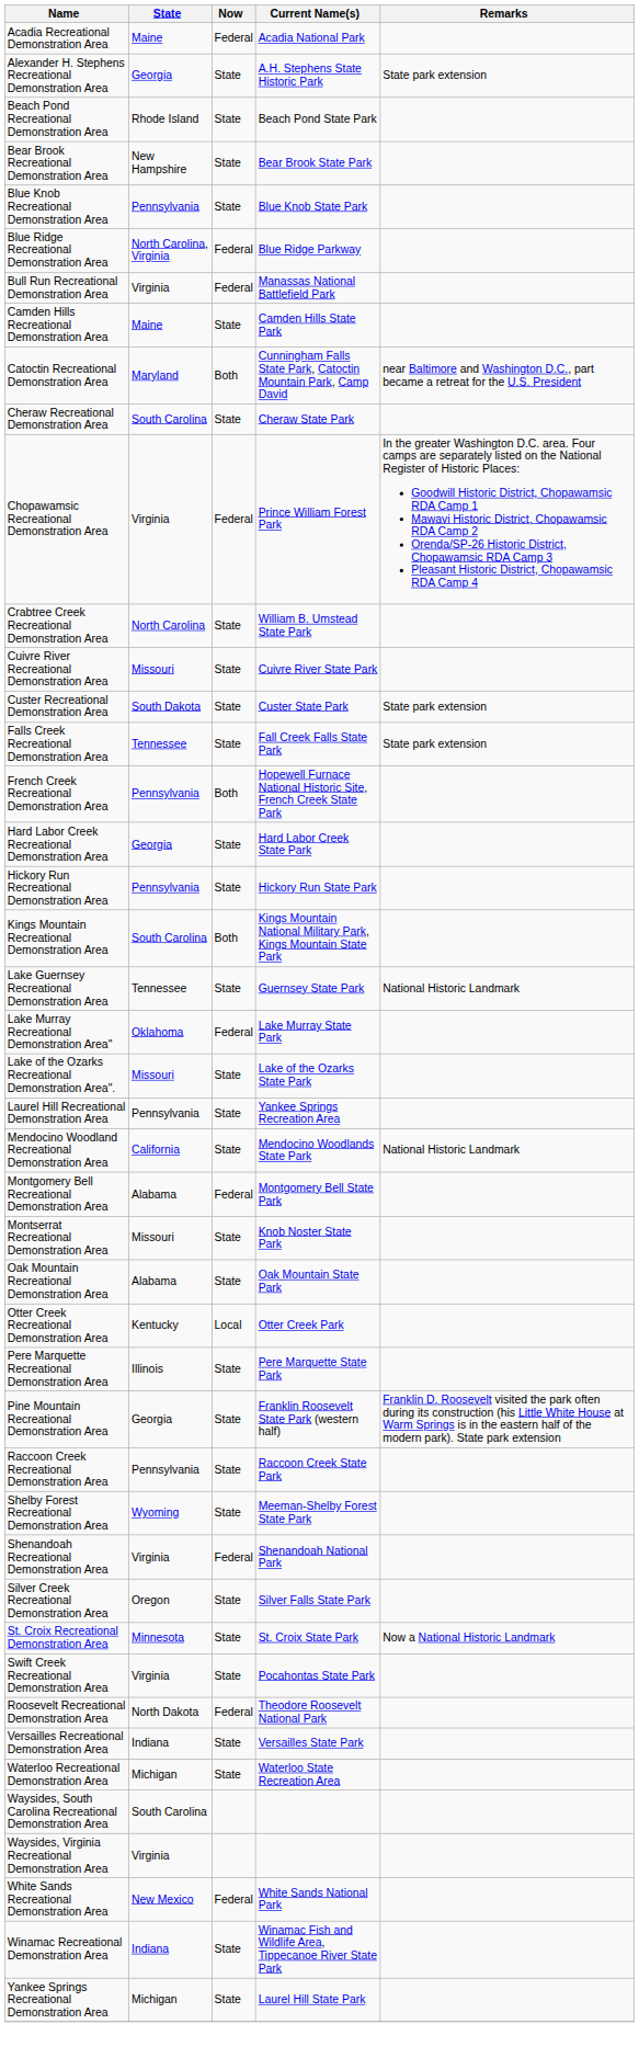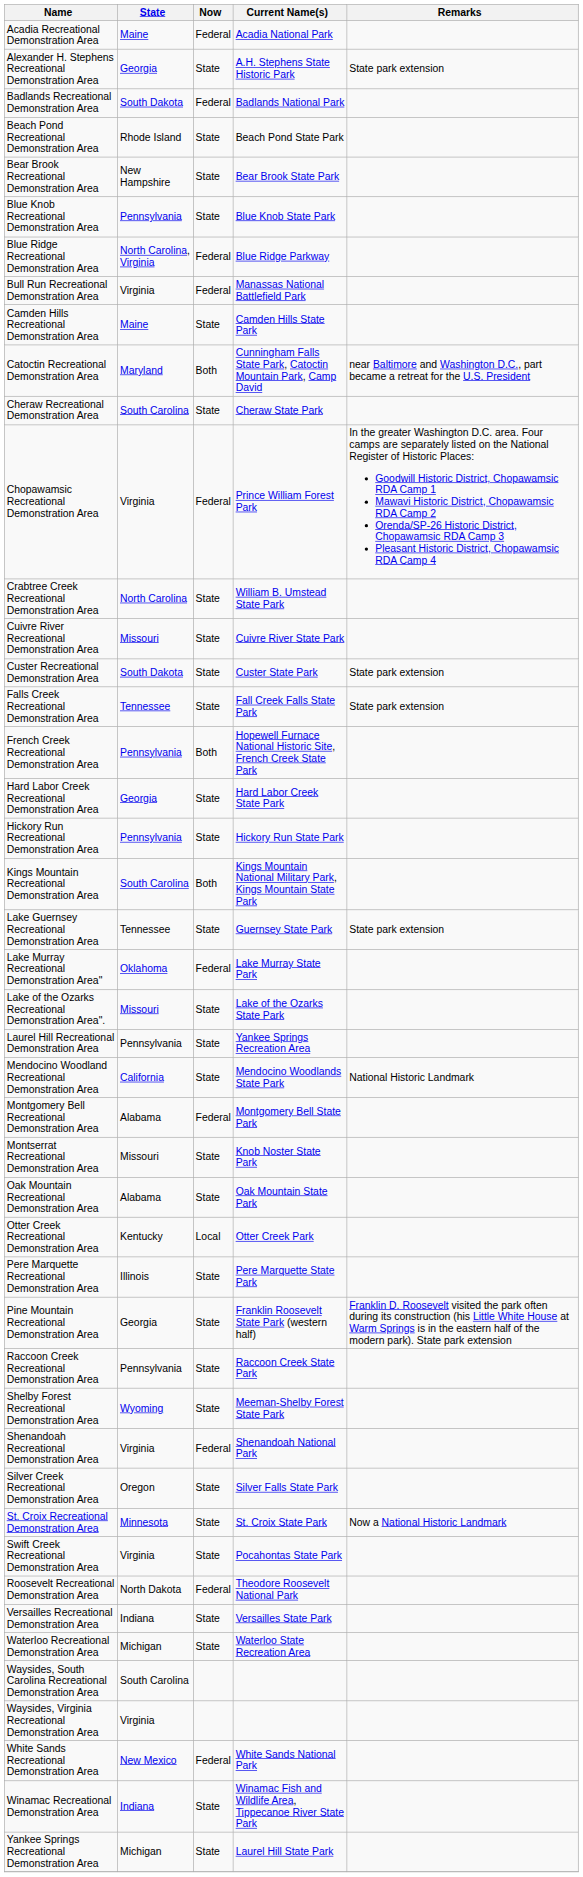 <table class="wikitable sortable" style="width:100%">
 <tr>
 <th width="*"><strong>Name</strong>  </th>
 <th width="*"><strong><a href='#'>State</a></strong>  </th>
 <th width="*"><strong>Now  </strong></th>
 <th width="*"><strong>Current Name(s)</strong>  </th>
 <th width="*"><strong>Remarks</strong>  </th>
 </tr>
 <tr ->
 <td>Acadia Recreational Demonstration Area</td>
 <td><a href='#'>Maine</a></td>
 <td>Federal</td>
 <td><a href='#'>Acadia National Park</a></td>
 <td></td>
 </tr>
 <tr ->
 <td>Alexander H. Stephens Recreational Demonstration Area</td>
 <td><a href='#'>Georgia</a></td>
 <td>State</td>
 <td><a href='#'>A.H. Stephens State Historic Park</a></td>
 <td>State park extension</td>
+</tr>
+<tr ->
+<td>Badlands Recreational Demonstration Area</td>
+<td><a href='#'>South Dakota</a></td>
+<td>Federal</td>
+<td><a href='#'>Badlands National Park</a></td>
+<td></td>
 </tr>
 <tr ->
 <td>Beach Pond Recreational Demonstration Area</td>
 <td>Rhode Island</td>
 <td>State</td>
 <td>Beach Pond State Park</td>
 <td></td>
 </tr>
 <tr ->
 <td>Bear Brook Recreational Demonstration Area</td>
 <td>New Hampshire</td>
 <td>State</td>
 <td><a href='#'>Bear Brook State Park</a></td>
 <td></td>
 </tr>
 <tr ->
 <td>Blue Knob Recreational Demonstration Area</td>
 <td><a href='#'>Pennsylvania</a></td>
 <td>State</td>
 <td><a href='#'>Blue Knob State Park</a></td>
 <td></td>
 </tr>
 <tr ->
 <td>Blue Ridge Recreational Demonstration Area</td>
 <td><a href='#'>North Carolina</a>, <a href='#'>Virginia</a></td>
 <td>Federal</td>
 <td><a href='#'>Blue Ridge Parkway</a></td>
 <td></td>
 </tr>
 <tr ->
 <td>Bull Run Recreational Demonstration Area</td>
 <td>Virginia</td>
 <td>Federal</td>
 <td><a href='#'>Manassas National Battlefield Park</a></td>
 <td></td>
 </tr>
 <tr ->
 <td>Camden Hills Recreational Demonstration Area</td>
 <td><a href='#'>Maine</a></td>
 <td>State</td>
 <td><a href='#'>Camden Hills State Park</a></td>
 <td></td>
 </tr>
 <tr ->
 <td>Catoctin Recreational Demonstration Area</td>
 <td><a href='#'>Maryland</a></td>
 <td>Both</td>
 <td><a href='#'>Cunningham Falls State Park</a>, <a href='#'>Catoctin Mountain Park</a>, <a href='#'>Camp David</a></td>
 <td>near <a href='#'>Baltimore</a> and <a href='#'>Washington D.C.</a>, part became a retreat for the <a href='#'>U.S. President</a></td>
 </tr>
 <tr ->
 <td>Cheraw Recreational Demonstration Area</td>
 <td><a href='#'>South Carolina</a></td>
 <td>State</td>
 <td><a href='#'>Cheraw State Park</a></td>
 <td></td>
 </tr>
 <tr ->
 <td>Chopawamsic Recreational Demonstration Area</td>
 <td>Virginia</td>
 <td>Federal</td>
 <td><a href='#'>Prince William Forest Park</a></td>
 <td>In the greater Washington D.C. area.  Four camps are separately listed on the National Register of Historic Places:<br><ul><li><a href='#'>Goodwill Historic District, Chopawamsic RDA Camp 1</a></li><li><a href='#'>Mawavi Historic District, Chopawamsic RDA Camp 2</a></li><li><a href='#'>Orenda/SP-26 Historic District, Chopawamsic RDA Camp 3</a></li><li><a href='#'>Pleasant Historic District, Chopawamsic RDA Camp 4</a></li></ul></td>
 </tr>
 <tr ->
 <td>Crabtree Creek Recreational Demonstration Area</td>
 <td><a href='#'>North Carolina</a></td>
 <td>State</td>
 <td><a href='#'>William B. Umstead State Park</a></td>
 <td></td>
 </tr>
 <tr ->
 <td>Cuivre River Recreational Demonstration Area</td>
 <td><a href='#'>Missouri</a></td>
 <td>State</td>
 <td><a href='#'>Cuivre River State Park</a></td>
 <td></td>
 </tr>
 <tr ->
 <td>Custer Recreational Demonstration Area</td>
 <td><a href='#'>South Dakota</a></td>
 <td>State</td>
 <td><a href='#'>Custer State Park</a></td>
 <td>State park extension</td>
 </tr>
 <tr ->
 <td>Falls Creek Recreational Demonstration Area</td>
 <td><a href='#'>Tennessee</a></td>
 <td>State</td>
 <td><a href='#'>Fall Creek Falls State Park</a></td>
 <td>State park extension</td>
 </tr>
 <tr ->
 <td>French Creek Recreational Demonstration Area</td>
 <td><a href='#'>Pennsylvania</a></td>
 <td>Both</td>
 <td><a href='#'>Hopewell Furnace National Historic Site</a>, <a href='#'>French Creek State Park</a></td>
 <td></td>
 </tr>
 <tr ->
 <td>Hard Labor Creek Recreational Demonstration Area</td>
 <td><a href='#'>Georgia</a></td>
 <td>State</td>
 <td><a href='#'>Hard Labor Creek State Park</a></td>
 <td></td>
 </tr>
 <tr ->
 <td>Hickory Run Recreational Demonstration Area</td>
 <td><a href='#'>Pennsylvania</a></td>
 <td>State</td>
 <td><a href='#'>Hickory Run State Park</a></td>
 <td></td>
 </tr>
 <tr ->
 <td>Kings Mountain Recreational Demonstration Area</td>
 <td><a href='#'>South Carolina</a></td>
 <td>Both</td>
 <td><a href='#'>Kings Mountain National Military Park</a>, <a href='#'>Kings Mountain State Park</a></td>
 <td></td>
 </tr>
 <tr ->
 <td>Lake Guernsey Recreational Demonstration Area</td>
 <td>Tennessee</td>
 <td>State</td>
 <td><a href='#'>Guernsey State Park</a></td>
-<td>National Historic Landmark</td>
+<td>State park extension</td>
 </tr>
 <tr ->
 <td>Lake Murray Recreational Demonstration Area"</td>
 <td><a href='#'>Oklahoma</a></td>
 <td>Federal</td>
 <td><a href='#'>Lake Murray State Park</a></td>
 <td></td>
 </tr>
 <tr ->
 <td>Lake of the Ozarks Recreational Demonstration Area".</td>
 <td><a href='#'>Missouri</a></td>
 <td>State</td>
 <td><a href='#'>Lake of the Ozarks State Park</a></td>
 <td></td>
 </tr>
 <tr ->
 <td>Laurel Hill Recreational Demonstration Area</td>
 <td>Pennsylvania</td>
 <td>State</td>
 <td><a href='#'>Yankee Springs Recreation Area</a></td>
 <td></td>
 </tr>
 <tr ->
 <td>Mendocino Woodland Recreational Demonstration Area</td>
 <td><a href='#'>California</a></td>
 <td>State</td>
 <td><a href='#'>Mendocino Woodlands State Park</a></td>
 <td>National Historic Landmark</td>
 </tr>
 <tr ->
 <td>Montgomery Bell Recreational Demonstration Area</td>
 <td>Alabama</td>
 <td>Federal</td>
 <td><a href='#'>Montgomery Bell State Park</a></td>
 <td></td>
 </tr>
 <tr ->
 <td>Montserrat Recreational Demonstration Area</td>
 <td>Missouri</td>
 <td>State</td>
 <td><a href='#'>Knob Noster State Park</a></td>
 <td></td>
 </tr>
 <tr ->
 <td>Oak Mountain Recreational Demonstration Area</td>
 <td>Alabama</td>
 <td>State</td>
 <td><a href='#'>Oak Mountain State Park</a></td>
 <td></td>
 </tr>
 <tr ->
 <td>Otter Creek Recreational Demonstration Area</td>
 <td>Kentucky</td>
 <td>Local</td>
 <td><a href='#'>Otter Creek Park</a></td>
 <td></td>
 </tr>
 <tr ->
 <td>Pere Marquette Recreational Demonstration Area</td>
 <td>Illinois</td>
 <td>State</td>
 <td><a href='#'>Pere Marquette State Park</a></td>
 <td></td>
 </tr>
 <tr ->
 <td>Pine Mountain Recreational Demonstration Area</td>
 <td>Georgia</td>
 <td>State</td>
 <td><a href='#'>Franklin Roosevelt State Park</a> (western half)</td>
 <td><a href='#'>Franklin D. Roosevelt</a> visited the park often during its construction (his <a href='#'>Little White House</a> at <a href='#'>Warm Springs</a> is in the eastern half of the modern park).  State park extension</td>
 </tr>
 <tr ->
 <td>Raccoon Creek Recreational Demonstration Area</td>
 <td>Pennsylvania</td>
 <td>State</td>
 <td><a href='#'>Raccoon Creek State Park</a></td>
 <td></td>
 </tr>
 <tr ->
 <td>Shelby Forest Recreational Demonstration Area</td>
 <td><a href='#'>Wyoming</a></td>
 <td>State</td>
 <td><a href='#'>Meeman-Shelby Forest State Park</a></td>
 <td></td>
 </tr>
 <tr ->
 <td>Shenandoah Recreational Demonstration Area</td>
 <td>Virginia</td>
 <td>Federal</td>
 <td><a href='#'>Shenandoah National Park</a></td>
 <td></td>
 </tr>
 <tr ->
 <td>Silver Creek Recreational Demonstration Area</td>
 <td>Oregon</td>
 <td>State</td>
 <td><a href='#'>Silver Falls State Park</a></td>
 <td></td>
 </tr>
 <tr ->
 <td><a href='#'>St. Croix Recreational Demonstration Area</a></td>
 <td><a href='#'>Minnesota</a></td>
 <td>State</td>
 <td><a href='#'>St. Croix State Park</a></td>
 <td>Now a <a href='#'>National Historic Landmark</a></td>
 </tr>
 <tr ->
 <td>Swift Creek Recreational Demonstration Area</td>
 <td>Virginia</td>
 <td>State</td>
 <td><a href='#'>Pocahontas State Park</a></td>
 <td></td>
 </tr>
 <tr ->
 <td>Roosevelt Recreational Demonstration Area</td>
 <td>North Dakota</td>
 <td>Federal</td>
 <td><a href='#'>Theodore Roosevelt National Park</a></td>
 <td></td>
 </tr>
 <tr ->
 <td>Versailles Recreational Demonstration Area</td>
 <td>Indiana</td>
 <td>State</td>
 <td><a href='#'>Versailles State Park</a></td>
 <td></td>
 </tr>
 <tr ->
 <td>Waterloo Recreational Demonstration Area</td>
 <td>Michigan</td>
 <td>State</td>
 <td><a href='#'>Waterloo State Recreation Area</a></td>
 <td></td>
 </tr>
 <tr ->
 <td>Waysides, South Carolina Recreational Demonstration Area</td>
 <td>South Carolina</td>
 <td></td>
 <td></td>
 <td></td>
 </tr>
 <tr ->
 <td>Waysides, Virginia Recreational Demonstration Area</td>
 <td>Virginia</td>
 <td></td>
 <td></td>
 <td></td>
 </tr>
 <tr ->
 <td>White Sands Recreational Demonstration Area</td>
 <td><a href='#'>New Mexico</a></td>
 <td>Federal</td>
 <td><a href='#'>White Sands National Park</a></td>
 <td></td>
 </tr>
 <tr ->
 <td>Winamac Recreational Demonstration Area</td>
 <td><a href='#'>Indiana</a></td>
 <td>State</td>
 <td><a href='#'>Winamac Fish and Wildlife Area</a>, <a href='#'>Tippecanoe River State Park</a></td>
 <td></td>
 </tr>
 <tr ->
 <td>Yankee Springs Recreational Demonstration Area</td>
 <td>Michigan</td>
 <td>State</td>
 <td><a href='#'>Laurel Hill State Park</a></td>
 <td></td>
 </tr>
 <tr ->
 </tr>
 </table>
